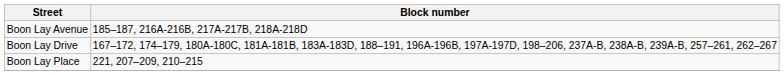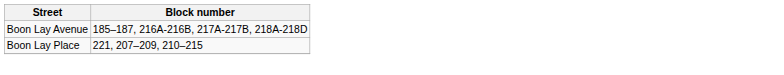 <table class="wikitable">
 <tr>
 <th>Street</th>
 <th>Block number</th>
 </tr>
 <tr>
 <td>Boon Lay Avenue</td>
 <td>185–187, 216A-216B, 217A-217B, 218A-218D</td>
 </tr>
 <tr>
-<td>Boon Lay Drive</td>
-<td>167–172, 174–179, 180A-180C, 181A-181B, 183A-183D, 188–191, 196A-196B, 197A-197D, 198–206, 237A-B, 238A-B, 239A-B, 257–261, 262–267</td>
-</tr>
-<tr>
 <td>Boon Lay Place</td>
 <td>221, 207–209, 210–215</td>
 </tr>
 <tr>
 </tr>
 </table>
